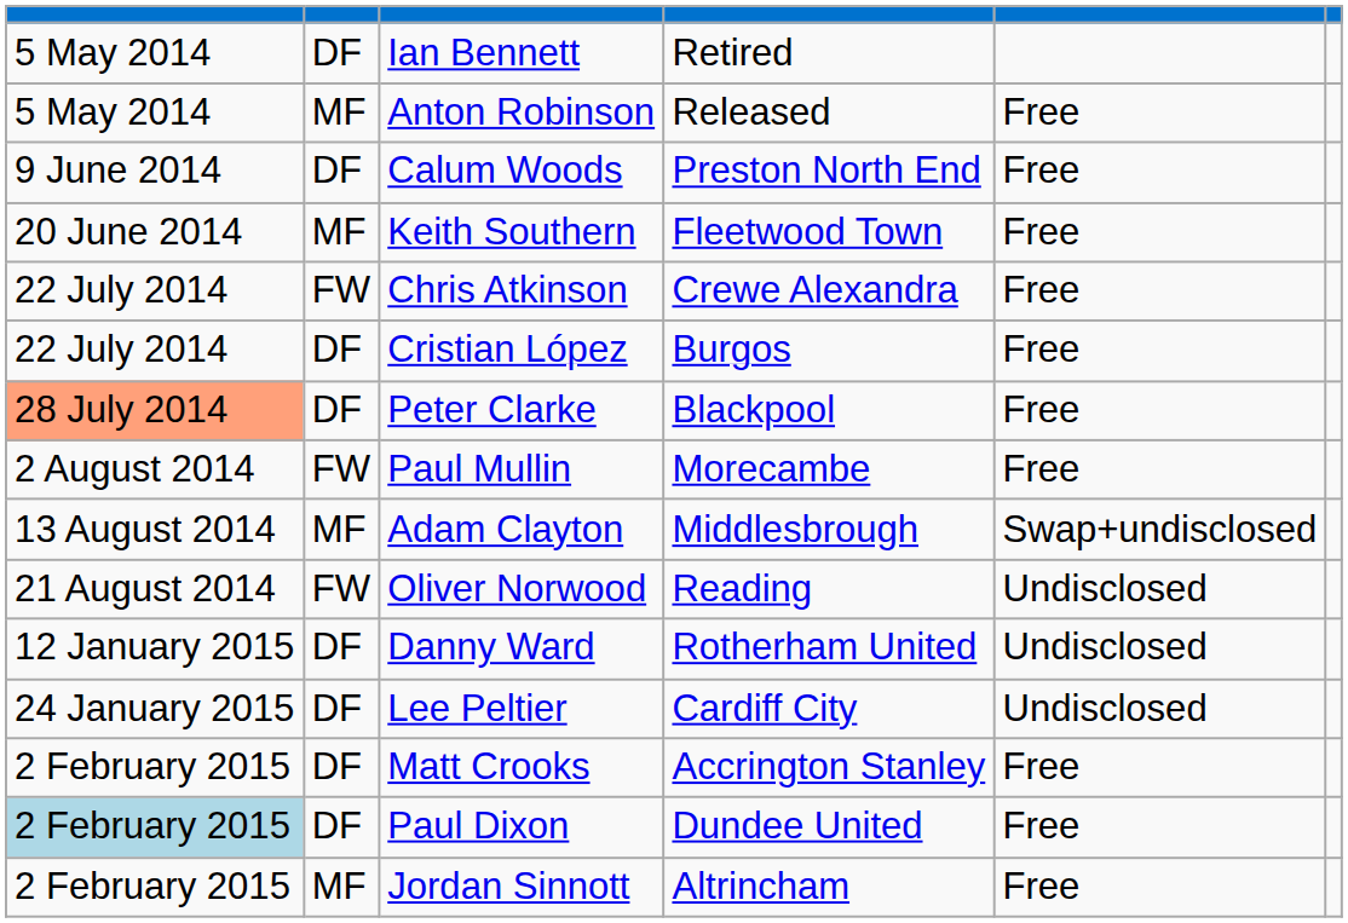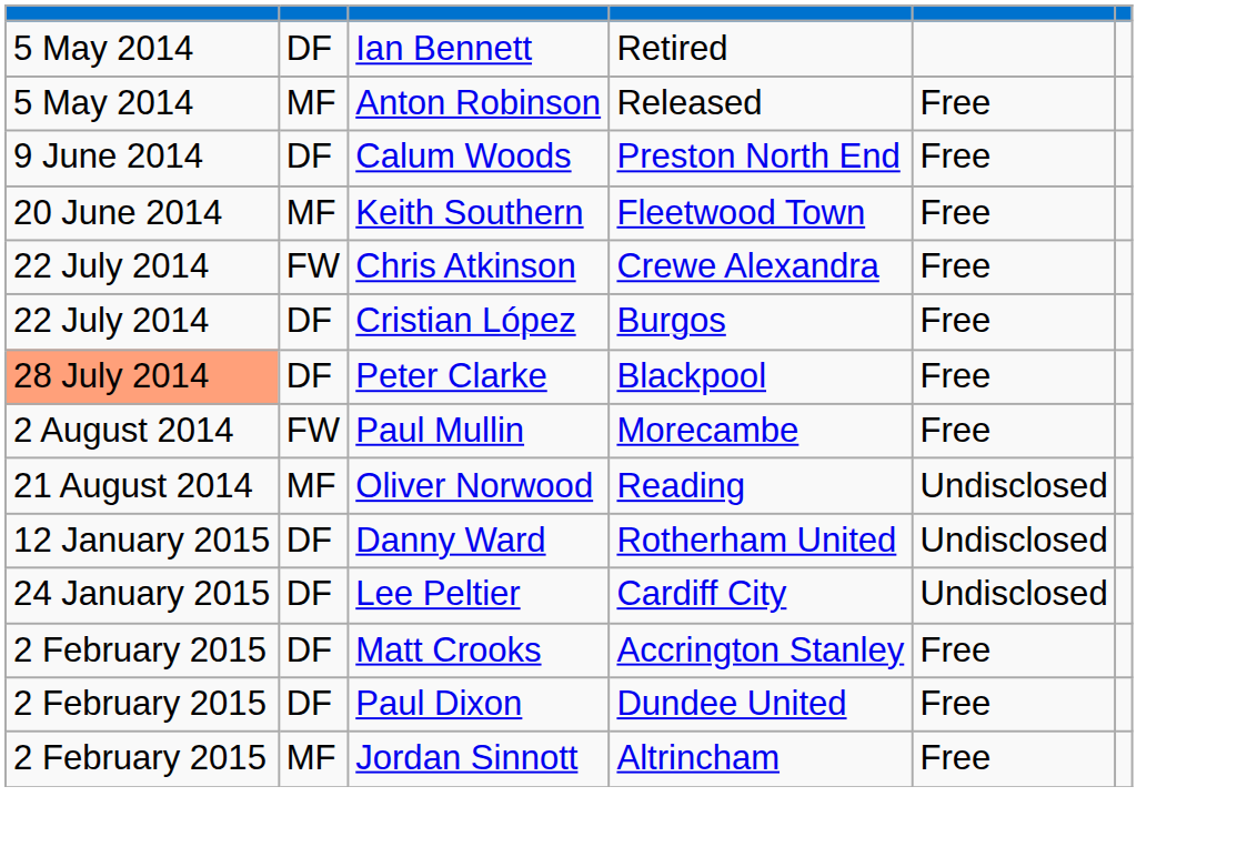 <table class="wikitable">
 <tr>
 <th style = background:#0072ce; color:#ffffff></th>
 <th style = background:#0072ce; color:#ffffff></th>
 <th style = background:#0072ce; color:#ffffff></th>
 <th style = background:#0072ce; color:#ffffff></th>
 <th style = background:#0072ce; color:#ffffff></th>
 <th style = background:#0072ce; color:#ffffff></th>
 </tr>
 <tr>
 <td>5 May 2014</td>
 <td>DF</td>
 <td> <a href='#'>Ian Bennett</a></td>
 <td>Retired</td>
 <td></td>
 <td></td>
 </tr>
 <tr>
 <td>5 May 2014</td>
 <td>MF</td>
 <td> <a href='#'>Anton Robinson</a></td>
 <td> Released</td>
 <td>Free</td>
 <td></td>
 </tr>
 <tr>
 <td>9 June 2014</td>
 <td>DF</td>
 <td> <a href='#'>Calum Woods</a></td>
 <td> <a href='#'>Preston North End</a></td>
 <td>Free</td>
 <td></td>
 </tr>
 <tr>
 <td>20 June 2014</td>
 <td>MF</td>
 <td> <a href='#'>Keith Southern</a></td>
 <td> <a href='#'>Fleetwood Town</a></td>
 <td>Free</td>
 <td></td>
 </tr>
 <tr>
 <td>22 July 2014</td>
 <td>FW</td>
 <td> <a href='#'>Chris Atkinson</a></td>
 <td> <a href='#'>Crewe Alexandra</a></td>
 <td>Free</td>
 <td></td>
 </tr>
 <tr>
 <td>22 July 2014</td>
 <td>DF</td>
 <td> <a href='#'>Cristian López</a></td>
 <td> <a href='#'>Burgos</a></td>
 <td>Free</td>
 <td></td>
 </tr>
 <tr>
 <td style="background: lightsalmon;">28 July 2014</td>
 <td>DF</td>
 <td> <a href='#'>Peter Clarke</a></td>
 <td> <a href='#'>Blackpool</a></td>
 <td>Free</td>
 <td></td>
 </tr>
 <tr>
 <td>2 August 2014</td>
 <td>FW</td>
 <td> <a href='#'>Paul Mullin</a></td>
 <td> <a href='#'>Morecambe</a></td>
 <td>Free</td>
 <td></td>
 </tr>
 <tr>
-<td>13 August 2014</td>
+<td>21 August 2014</td>
 <td>MF</td>
-<td> <a href='#'>Adam Clayton</a></td>
-<td> <a href='#'>Middlesbrough</a></td>
-<td>Swap+undisclosed</td>
-<td></td>
-</tr>
-<tr>
-<td>21 August 2014</td>
-<td>FW</td>
 <td> <a href='#'>Oliver Norwood</a></td>
 <td> <a href='#'>Reading</a></td>
 <td>Undisclosed</td>
 <td></td>
 </tr>
 <tr>
 <td>12 January 2015</td>
 <td>DF</td>
 <td> <a href='#'>Danny Ward</a></td>
 <td> <a href='#'>Rotherham United</a></td>
 <td>Undisclosed</td>
 <td></td>
 </tr>
 <tr>
 <td>24 January 2015</td>
 <td>DF</td>
 <td> <a href='#'>Lee Peltier</a></td>
 <td> <a href='#'>Cardiff City</a></td>
 <td>Undisclosed</td>
 <td></td>
 </tr>
 <tr>
 <td>2 February 2015</td>
 <td>DF</td>
 <td> <a href='#'>Matt Crooks</a></td>
 <td> <a href='#'>Accrington Stanley</a></td>
 <td>Free</td>
 <td></td>
 </tr>
 <tr>
-<td style="background: lightblue;">2 February 2015</td>
+<td>2 February 2015</td>
 <td>DF</td>
 <td> <a href='#'>Paul Dixon</a></td>
 <td> <a href='#'>Dundee United</a></td>
 <td>Free</td>
 <td></td>
 </tr>
 <tr>
 <td>2 February 2015</td>
 <td>MF</td>
 <td> <a href='#'>Jordan Sinnott</a></td>
 <td> <a href='#'>Altrincham</a></td>
 <td>Free</td>
 <td></td>
 </tr>
 </table>
